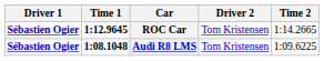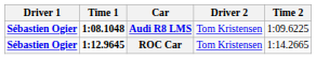 <table class="wikitable">
 <tr>
 <th>Driver 1</th>
 <th>Time 1</th>
 <th>Car</th>
 <th>Driver 2</th>
 <th>Time 2</th>
 </tr>
 <tr>
 <td> <strong><a href='#'>Sébastien Ogier</a></strong></td>
+<td><strong>1:08.1048</strong></td>
+<th><a href='#'>Audi R8 LMS</a></th>
+<td> <a href='#'>Tom Kristensen</a></td>
+<td>1:09.6225</td>
+</tr>
+<tr>
+<td> <strong><a href='#'>Sébastien Ogier</a></strong></td>
 <td><strong>1:12.9645</strong></td>
 <th>ROC Car</th>
 <td> <a href='#'>Tom Kristensen</a></td>
 <td>1:14.2665</td>
 </tr>
-<tr>
-<td> <strong><a href='#'>Sébastien Ogier</a></strong></td>
-<td><strong>1:08.1048</strong></td>
-<th><a href='#'>Audi R8 LMS</a></th>
-<td> <a href='#'>Tom Kristensen</a></td>
-<td>1:09.6225</td>
-</tr>
 </table>
